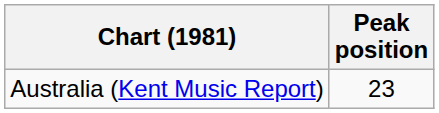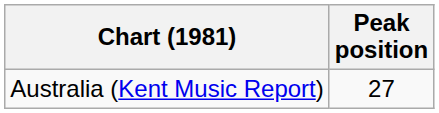 <table class="wikitable">
 <tr>
 <th>Chart (1981)</th>
 <th>Peak<br>position</th>
 </tr>
 <tr>
 <td>Australia (<a href='#'>Kent Music Report</a>)</td>
-<td style="text-align:center;">23</td>
+<td style="text-align:center;">27</td>
 </tr>
 </table>
